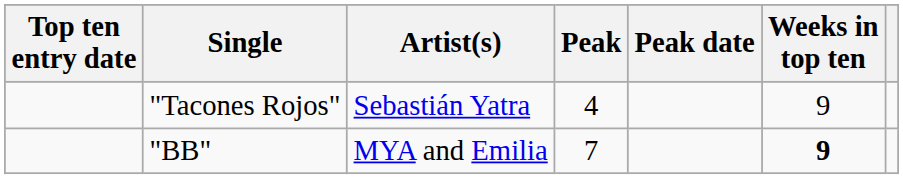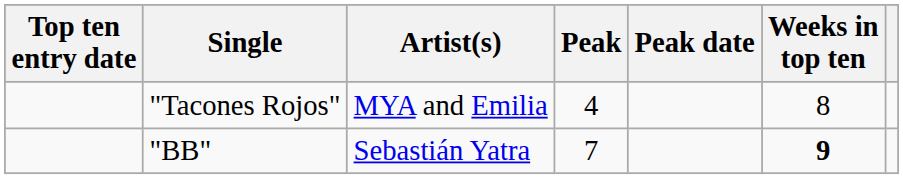 <table class="wikitable sortable">
 <tr>
 <th>Top ten<br>entry date</th>
 <th>Single</th>
 <th>Artist(s)</th>
 <th data-sort-type="number">Peak</th>
 <th>Peak date</th>
 <th data-sort-type="number">Weeks in<br>top ten</th>
 <th></th>
 </tr>
 <tr>
 <td></td>
 <td>"Tacones Rojos"</td>
-<td><a href='#'>Sebastián Yatra</a></td>
+<td><a href='#'>MYA</a> and <a href='#'>Emilia</a></td>
 <td style="text-align:center;">4</td>
 <td></td>
-<td style="text-align:center;">9</td>
+<td style="text-align:center;">8</td>
 <td style="text-align:center;"></td>
 </tr>
 <tr>
 <td></td>
 <td>"BB"</td>
-<td><a href='#'>MYA</a> and <a href='#'>Emilia</a></td>
+<td><a href='#'>Sebastián Yatra</a></td>
 <td style="text-align:center;">7</td>
 <td></td>
 <td style="text-align:center;"><strong>9</strong></td>
 <td style="text-align:center;"></td>
 </tr>
 </table>
